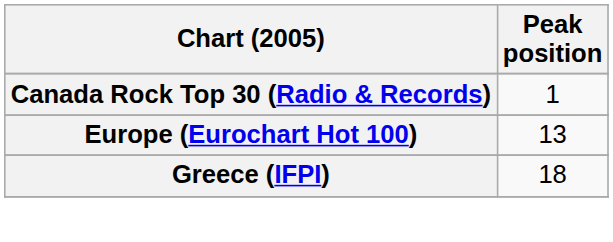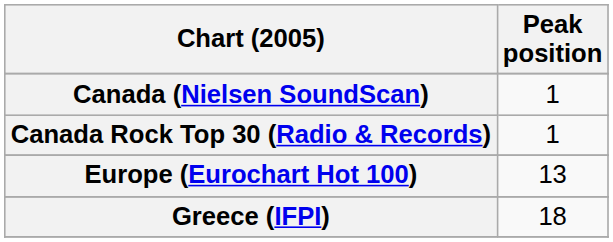 <table class="wikitable sortable plainrowheaders" style="text-align:center;">
 <tr>
 <th scope="col">Chart (2005)</th>
 <th scope="col">Peak<br>position</th>
 </tr>
 <tr>
 </tr>
 <tr>
 </tr>
 <tr>
 </tr>
 <tr>
+</tr>
+<tr>
+<th scope="row">Canada (<a href='#'>Nielsen SoundScan</a>)</th>
+<td>1</td>
 </tr>
 <tr>
 <th scope="row">Canada Rock Top 30 (<a href='#'>Radio & Records</a>)</th>
 <td>1</td>
 </tr>
 <tr>
 </tr>
 <tr>
 <th scope="row">Europe (<a href='#'>Eurochart Hot 100</a>)</th>
 <td>13</td>
 </tr>
 <tr>
 </tr>
 <tr>
 <th scope="row">Greece (<a href='#'>IFPI</a>)</th>
 <td>18</td>
 </tr>
 <tr>
 </tr>
 <tr>
 </tr>
 <tr>
 </tr>
 <tr>
 </tr>
 <tr>
 </tr>
 <tr>
 </tr>
 <tr>
 </tr>
 <tr>
 </tr>
 <tr>
 </tr>
 <tr>
 </tr>
 <tr>
 </tr>
 <tr>
 </tr>
 </table>
